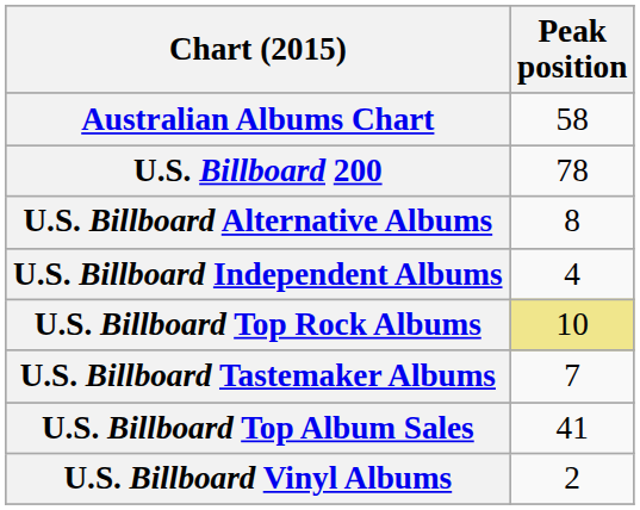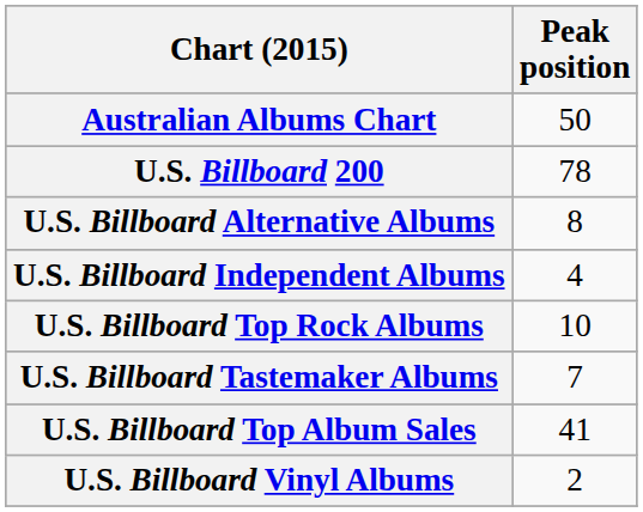 <table class="wikitable sortable plainrowheaders" style="text-align:center">
 <tr>
 <th scope="col">Chart (2015)</th>
 <th scope="col">Peak<br>position</th>
 </tr>
 <tr>
 <th scope="row"><a href='#'>Australian Albums Chart</a></th>
-<td>58</td>
+<td>50</td>
 </tr>
 <tr>
 <th scope="row">U.S. <em><a href='#'>Billboard</a></em> <a href='#'>200</a></th>
 <td>78</td>
 </tr>
 <tr>
 <th scope="row">U.S. <em>Billboard</em> <a href='#'>Alternative Albums</a></th>
 <td>8</td>
 </tr>
 <tr>
 <th scope="row">U.S. <em>Billboard</em> <a href='#'>Independent Albums</a></th>
 <td>4</td>
 </tr>
 <tr>
 <th scope="row">U.S. <em>Billboard</em> <a href='#'>Top Rock Albums</a></th>
-<td style="background: khaki;">10</td>
+<td>10</td>
 </tr>
 <tr>
 <th scope="row">U.S. <em>Billboard</em> <a href='#'>Tastemaker Albums</a></th>
 <td>7</td>
 </tr>
 <tr>
 <th scope="row">U.S. <em>Billboard</em> <a href='#'>Top Album Sales</a></th>
 <td>41</td>
 </tr>
 <tr>
 <th scope="row">U.S. <em>Billboard</em> <a href='#'>Vinyl Albums</a></th>
 <td>2</td>
 </tr>
 </table>
